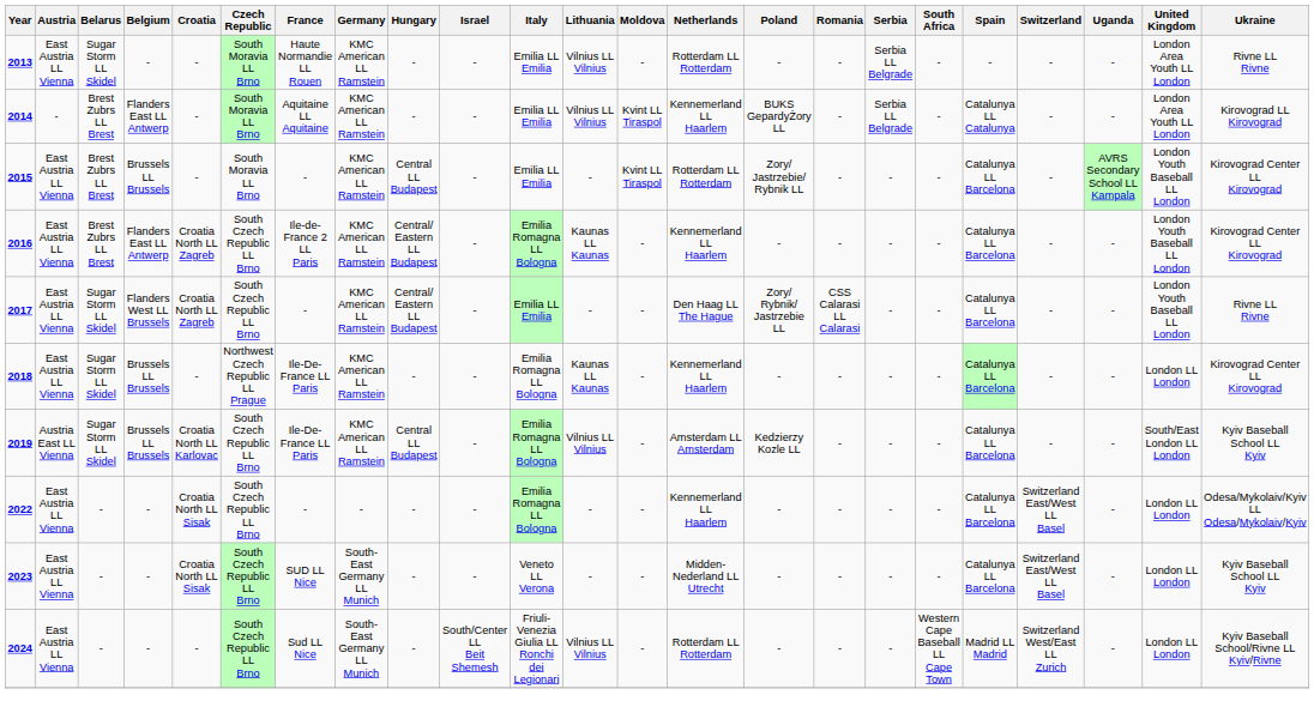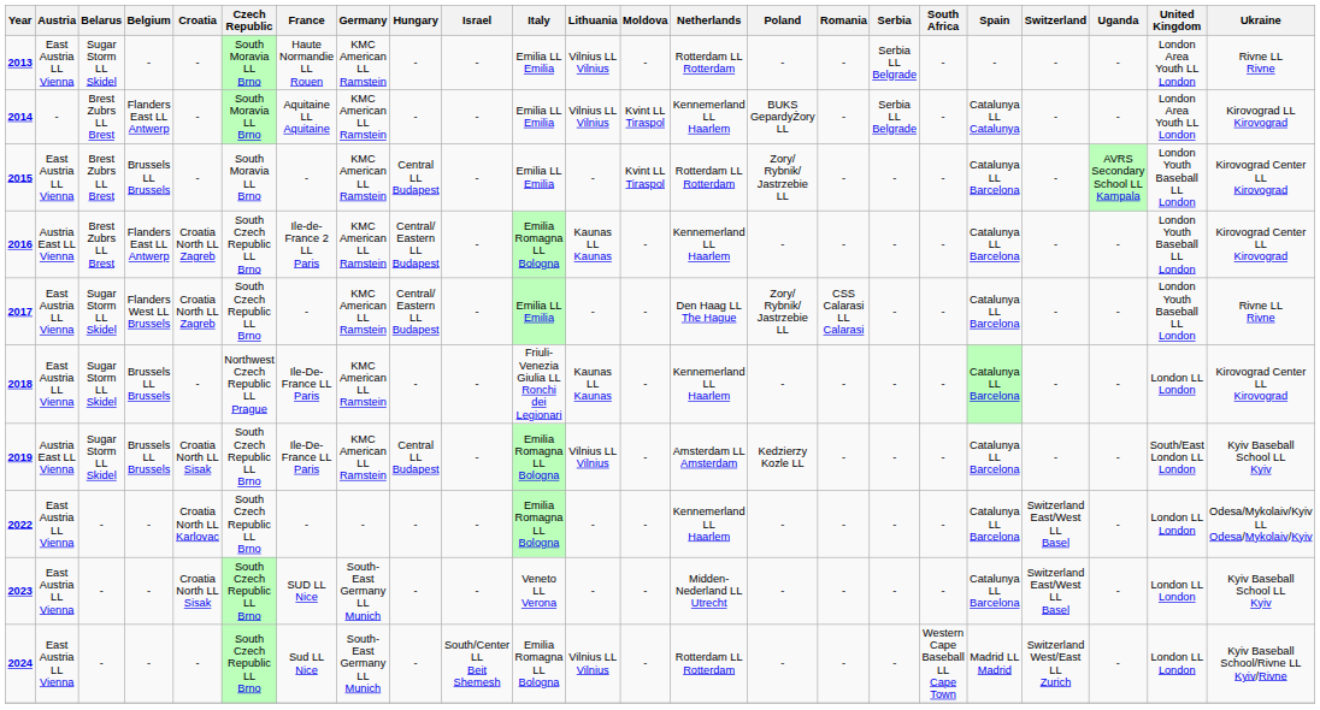 <table class="wikitable" width="100%" style="font-size: 90%; text-align: center;">
 <tr>
 <th width="50">Year</th>
 <th width="100" align="center">Austria</th>
 <th width="100" align="center">Belarus</th>
 <th width="100" align="center">Belgium</th>
 <th width="100" align="center">Croatia</th>
 <th width="100" align="center">Czech Republic</th>
 <th width="100" align="center">France</th>
 <th width="100" align="center">Germany</th>
 <th width="100" align="center">Hungary</th>
 <th width="100" align="center">Israel</th>
 <th width="100" align="center">Italy</th>
 <th width="100" align="center">Lithuania</th>
 <th width="100" align="center">Moldova</th>
 <th width="100" align="center">Netherlands</th>
 <th width="100" align="center">Poland</th>
 <th width="100" align="center">Romania</th>
 <th width="100" align="center">Serbia</th>
 <th width="100" align="center">South Africa</th>
 <th width="100" align="center">Spain</th>
 <th width="100" align="center">Switzerland</th>
 <th width="100" align="center">Uganda</th>
 <th width="100" align="center">United Kingdom</th>
 <th width="100" align="center">Ukraine</th>
 </tr>
 <tr>
 <td><strong><a href='#'>2013</a></strong></td>
 <td>East Austria LL<br><a href='#'>Vienna</a></td>
 <td>Sugar Storm LL<br><a href='#'>Skidel</a></td>
 <td>-</td>
 <td>-</td>
 <td style="background:#bfb;">South Moravia LL<br><a href='#'>Brno</a></td>
 <td>Haute Normandie LL<br><a href='#'>Rouen</a></td>
 <td>KMC American LL<br><a href='#'>Ramstein</a></td>
 <td>-</td>
 <td>-</td>
 <td>Emilia LL<br><a href='#'>Emilia</a></td>
 <td>Vilnius LL<br><a href='#'>Vilnius</a></td>
 <td>-</td>
 <td>Rotterdam LL<br><a href='#'>Rotterdam</a></td>
 <td>-</td>
 <td>-</td>
 <td>Serbia LL<br> <a href='#'>Belgrade</a></td>
 <td>-</td>
 <td>-</td>
 <td>-</td>
 <td>-</td>
 <td>London Area Youth LL<br><a href='#'>London</a></td>
 <td>Rivne LL<br><a href='#'>Rivne</a></td>
 </tr>
 <tr>
 <td><strong><a href='#'>2014</a></strong></td>
 <td>-</td>
 <td>Brest Zubrs LL<br><a href='#'>Brest</a></td>
 <td>Flanders East LL<br><a href='#'>Antwerp</a></td>
 <td>-</td>
 <td style="background:#bfb;">South Moravia LL<br><a href='#'>Brno</a></td>
 <td>Aquitaine LL<br><a href='#'>Aquitaine</a></td>
 <td>KMC American LL<br><a href='#'>Ramstein</a></td>
 <td>-</td>
 <td>-</td>
 <td>Emilia LL<br><a href='#'>Emilia</a></td>
 <td>Vilnius LL<br><a href='#'>Vilnius</a></td>
 <td>Kvint LL<br><a href='#'>Tiraspol</a></td>
 <td>Kennemerland LL<br><a href='#'>Haarlem</a></td>
 <td>BUKS<br>GepardyŻory LL<br></td>
 <td>-</td>
 <td>Serbia LL<br><a href='#'>Belgrade</a></td>
 <td>-</td>
 <td>Catalunya LL<br><a href='#'>Catalunya</a></td>
 <td>-</td>
 <td>-</td>
 <td>London Area Youth LL<br><a href='#'>London</a></td>
 <td>Kirovograd LL<br><a href='#'>Kirovograd</a></td>
 </tr>
 <tr>
 <td><strong><a href='#'>2015</a></strong></td>
 <td>East Austria LL<br><a href='#'>Vienna</a></td>
 <td>Brest Zubrs LL<br><a href='#'>Brest</a></td>
 <td>Brussels LL<br><a href='#'>Brussels</a></td>
 <td>-</td>
 <td>South Moravia LL<br><a href='#'>Brno</a></td>
 <td>-</td>
 <td>KMC American LL<br><a href='#'>Ramstein</a></td>
 <td>Central LL<br><a href='#'>Budapest</a></td>
 <td>-</td>
 <td>Emilia LL<br><a href='#'>Emilia</a></td>
 <td>-</td>
 <td>Kvint LL<br><a href='#'>Tiraspol</a></td>
 <td>Rotterdam LL<br><a href='#'>Rotterdam</a></td>
-<td>Zory/<br>Jastrzebie/<br>Rybnik LL<br></td>
+<td>Zory/<br>Rybnik/<br>Jastrzebie LL<br></td>
 <td>-</td>
 <td>-</td>
 <td>-</td>
 <td>Catalunya LL<br><a href='#'>Barcelona</a></td>
 <td>-</td>
 <td style="background:#bfb;">AVRS Secondary School LL<br><a href='#'>Kampala</a></td>
 <td>London Youth Baseball LL<br><a href='#'>London</a></td>
 <td>Kirovograd Center LL<br><a href='#'>Kirovograd</a></td>
 </tr>
 <tr>
 <td><strong><a href='#'>2016</a></strong></td>
-<td>East Austria LL<br><a href='#'>Vienna</a></td>
+<td>Austria East LL<br><a href='#'>Vienna</a></td>
 <td>Brest Zubrs LL<br><a href='#'>Brest</a></td>
 <td>Flanders East LL<br><a href='#'>Antwerp</a></td>
 <td>Croatia North LL<br><a href='#'>Zagreb</a></td>
 <td>South Czech Republic LL<br><a href='#'>Brno</a></td>
 <td>Ile-de-France 2 LL<br><a href='#'>Paris</a></td>
 <td>KMC American LL<br><a href='#'>Ramstein</a></td>
 <td>Central/<br>Eastern LL<br><a href='#'>Budapest</a></td>
 <td>-</td>
 <td style="background:#bfb;">Emilia Romagna LL<br><a href='#'>Bologna</a></td>
 <td>Kaunas LL<br><a href='#'>Kaunas</a></td>
 <td>-</td>
 <td>Kennemerland LL<br><a href='#'>Haarlem</a></td>
 <td>-</td>
 <td>-</td>
 <td>-</td>
 <td>-</td>
 <td>Catalunya LL<br><a href='#'>Barcelona</a></td>
 <td>-</td>
 <td>-</td>
 <td>London Youth Baseball LL<br><a href='#'>London</a></td>
 <td>Kirovograd Center LL<br><a href='#'>Kirovograd</a></td>
 </tr>
 <tr>
 <td><strong><a href='#'>2017</a></strong></td>
 <td>East Austria LL<br><a href='#'>Vienna</a></td>
 <td>Sugar Storm LL<br><a href='#'>Skidel</a></td>
 <td>Flanders West LL<br><a href='#'>Brussels</a></td>
 <td>Croatia North LL<br><a href='#'>Zagreb</a></td>
 <td>South Czech Republic LL<br><a href='#'>Brno</a></td>
 <td>-</td>
 <td>KMC American LL<br><a href='#'>Ramstein</a></td>
 <td>Central/<br>Eastern LL<br><a href='#'>Budapest</a></td>
 <td>-</td>
 <td style="background:#bfb;">Emilia LL<br><a href='#'>Emilia</a></td>
 <td>-</td>
 <td>-</td>
 <td>Den Haag LL<br><a href='#'>The Hague</a></td>
 <td>Zory/<br>Rybnik/<br>Jastrzebie LL<br></td>
 <td>CSS Calarasi LL<br><a href='#'>Calarasi</a></td>
 <td>-</td>
 <td>-</td>
 <td>Catalunya LL<br><a href='#'>Barcelona</a></td>
 <td>-</td>
 <td>-</td>
 <td>London Youth Baseball LL<br><a href='#'>London</a></td>
 <td>Rivne LL<br><a href='#'>Rivne</a></td>
 </tr>
 <tr>
 <td><strong><a href='#'>2018</a></strong></td>
 <td>East Austria LL<br><a href='#'>Vienna</a></td>
 <td>Sugar Storm LL<br><a href='#'>Skidel</a></td>
 <td>Brussels LL<br><a href='#'>Brussels</a></td>
 <td>-</td>
 <td>Northwest Czech Republic LL<br><a href='#'>Prague</a></td>
 <td>Ile-De-France LL <br><a href='#'>Paris</a></td>
 <td>KMC American LL<br><a href='#'>Ramstein</a></td>
 <td>-</td>
 <td>-</td>
-<td>Emilia Romagna LL<br><a href='#'>Bologna</a></td>
+<td>Friuli-Venezia Giulia LL<br><a href='#'>Ronchi dei Legionari</a></td>
 <td>Kaunas LL<br><a href='#'>Kaunas</a></td>
 <td>-</td>
 <td>Kennemerland LL<br><a href='#'>Haarlem</a></td>
 <td>-</td>
 <td>-</td>
 <td>-</td>
 <td>-</td>
 <td style="background:#bfb;">Catalunya LL<br><a href='#'>Barcelona</a></td>
 <td>-</td>
 <td>-</td>
 <td>London LL<br><a href='#'>London</a></td>
 <td>Kirovograd Center LL<br><a href='#'>Kirovograd</a></td>
 </tr>
 <tr>
 <td><strong><a href='#'>2019</a></strong></td>
 <td>Austria East LL<br><a href='#'>Vienna</a></td>
 <td>Sugar Storm LL<br><a href='#'>Skidel</a></td>
 <td>Brussels LL<br><a href='#'>Brussels</a></td>
-<td>Croatia North LL<br><a href='#'>Karlovac</a></td>
+<td>Croatia North LL<br><a href='#'>Sisak</a></td>
 <td>South Czech Republic LL<br><a href='#'>Brno</a></td>
 <td>Ile-De-France LL<br><a href='#'>Paris</a></td>
 <td>KMC American LL <br><a href='#'>Ramstein</a></td>
 <td>Central LL<br><a href='#'>Budapest</a></td>
 <td>-</td>
 <td style="background:#bfb;">Emilia Romagna LL<br><a href='#'>Bologna</a></td>
 <td>Vilnius LL<br><a href='#'>Vilnius</a></td>
 <td>-</td>
 <td>Amsterdam LL<br><a href='#'>Amsterdam</a></td>
 <td>Kedzierzy Kozle LL<br></td>
 <td>-</td>
 <td>-</td>
 <td>-</td>
 <td>Catalunya LL<br><a href='#'>Barcelona</a></td>
 <td>-</td>
 <td>-</td>
 <td>South/East London LL<br><a href='#'>London</a></td>
 <td>Kyiv Baseball School LL<br><a href='#'>Kyiv</a></td>
 </tr>
 <tr>
 <td><strong><a href='#'>2022</a></strong></td>
 <td>East Austria LL<br><a href='#'>Vienna</a></td>
 <td>-</td>
 <td>-</td>
-<td>Croatia North LL<br><a href='#'>Sisak</a></td>
+<td>Croatia North LL<br><a href='#'>Karlovac</a></td>
 <td>South Czech Republic LL<br><a href='#'>Brno</a></td>
 <td>-</td>
 <td>-</td>
 <td>-</td>
 <td>-</td>
 <td style="background:#bfb;">Emilia Romagna LL<br><a href='#'>Bologna</a></td>
 <td>-</td>
 <td>-</td>
 <td>Kennemerland LL<br><a href='#'>Haarlem</a></td>
 <td>-</td>
 <td>-</td>
 <td>-</td>
 <td>-</td>
 <td>Catalunya LL<br><a href='#'>Barcelona</a></td>
 <td>Switzerland East/West LL<br><a href='#'>Basel</a></td>
 <td>-</td>
 <td>London LL<br><a href='#'>London</a></td>
 <td>Odesa/Mykolaiv/Kyiv LL<br><a href='#'>Odesa</a>/<a href='#'>Mykolaiv</a>/<a href='#'>Kyiv</a></td>
 </tr>
 <tr>
 <td><strong><a href='#'>2023</a></strong></td>
 <td>East Austria LL<br><a href='#'>Vienna</a></td>
 <td>-</td>
 <td>-</td>
 <td>Croatia North LL<br><a href='#'>Sisak</a></td>
 <td style="background:#bfb;">South Czech Republic LL<br><a href='#'>Brno</a></td>
 <td>SUD LL<br><a href='#'>Nice</a></td>
 <td>South-East Germany LL<br><a href='#'>Munich</a></td>
 <td>-</td>
 <td>-</td>
 <td>Veneto LL<br><a href='#'>Verona</a></td>
 <td>-</td>
 <td>-</td>
 <td>Midden-Nederland LL<br><a href='#'>Utrecht</a></td>
 <td>-</td>
 <td>-</td>
 <td>-</td>
 <td>-</td>
 <td>Catalunya LL<br><a href='#'>Barcelona</a></td>
 <td>Switzerland East/West LL<br><a href='#'>Basel</a></td>
 <td>-</td>
 <td>London LL<br><a href='#'>London</a></td>
 <td>Kyiv Baseball School LL<br><a href='#'>Kyiv</a></td>
 </tr>
 <tr>
 <td><strong><a href='#'>2024</a></strong></td>
 <td>East Austria LL<br><a href='#'>Vienna</a></td>
 <td>-</td>
 <td>-</td>
 <td>-</td>
 <td style="background:#bfb;">South Czech Republic LL<br><a href='#'>Brno</a></td>
 <td>Sud LL<br><a href='#'>Nice</a></td>
 <td>South-East Germany LL<br><a href='#'>Munich</a></td>
 <td>-</td>
 <td>South/Center LL<br><a href='#'>Beit Shemesh</a></td>
-<td>Friuli-Venezia Giulia LL<br><a href='#'>Ronchi dei Legionari</a></td>
+<td>Emilia Romagna LL<br><a href='#'>Bologna</a></td>
 <td>Vilnius LL<br><a href='#'>Vilnius</a></td>
 <td>-</td>
 <td>Rotterdam LL<br><a href='#'>Rotterdam</a></td>
 <td>-</td>
 <td>-</td>
 <td>-</td>
 <td>Western Cape Baseball LL<br><a href='#'>Cape Town</a></td>
 <td>Madrid LL<br><a href='#'>Madrid</a></td>
 <td>Switzerland West/East LL<br><a href='#'>Zurich</a></td>
 <td>-</td>
 <td>London LL<br><a href='#'>London</a></td>
 <td>Kyiv Baseball School/Rivne LL<br><a href='#'>Kyiv</a>/<a href='#'>Rivne</a></td>
 </tr>
 <tr>
 </tr>
 <tr>
 </tr>
 </table>
